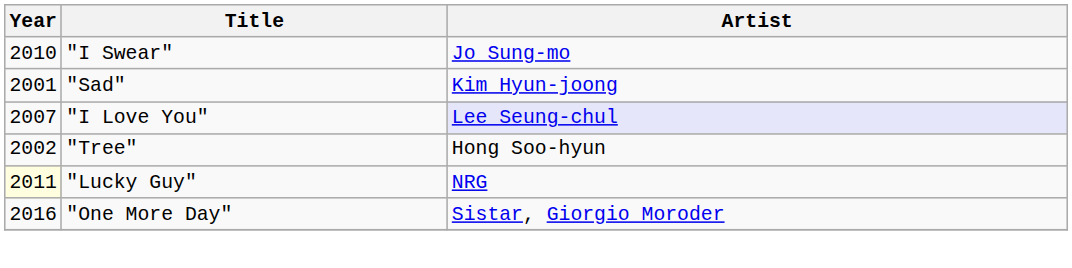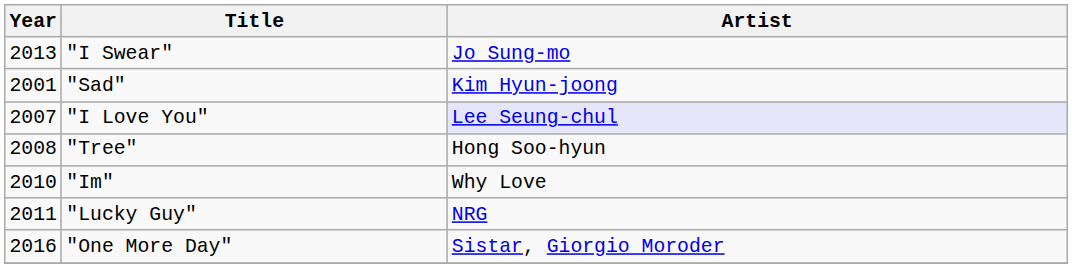 <table class="wikitable" style="width:700px">
 <tr>
 <th width=10>Year</th>
 <th>Title</th>
 <th>Artist</th>
 </tr>
 <tr>
-<td>2010</td>
+<td>2013</td>
 <td>"I Swear"</td>
 <td><a href='#'>Jo Sung-mo</a></td>
 </tr>
 <tr>
 <td>2001</td>
 <td>"Sad"</td>
 <td><a href='#'>Kim Hyun-joong</a></td>
 </tr>
 <tr>
 <td>2007</td>
 <td>"I Love You"</td>
 <td style="background: lavender;"><a href='#'>Lee Seung-chul</a></td>
 </tr>
 <tr>
-<td>2002</td>
+<td>2008</td>
 <td>"Tree"</td>
 <td>Hong Soo-hyun</td>
 </tr>
 <tr>
-<td style="background: lightyellow;">2011</td>
+<td>2010</td>
+<td>"Im"</td>
+<td>Why Love</td>
+</tr>
+<tr>
+<td>2011</td>
 <td>"Lucky Guy"</td>
 <td><a href='#'>NRG</a></td>
 </tr>
 <tr>
 <td>2016</td>
 <td>"One More Day"</td>
 <td><a href='#'>Sistar</a>, <a href='#'>Giorgio Moroder</a></td>
 </tr>
 <tr>
 </tr>
 </table>
